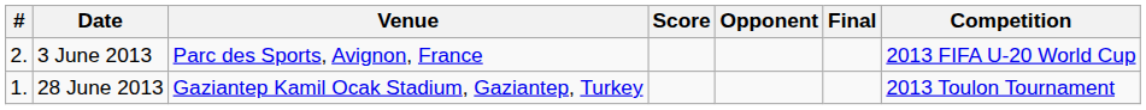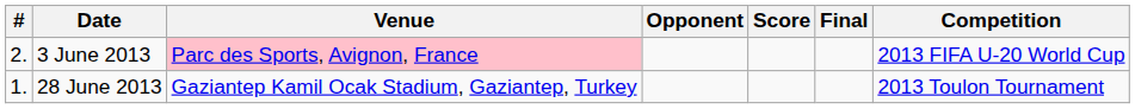 <table class="wikitable collapsible">
 <tr>
 <th>#</th>
 <th>Date</th>
 <th>Venue</th>
+<th>Opponent</th>
 <th>Score</th>
-<th>Opponent</th>
 <th>Final</th>
 <th>Competition</th>
 </tr>
 <tr>
 <td>2.</td>
 <td>3 June 2013</td>
-<td><a href='#'>Parc des Sports</a>, <a href='#'>Avignon</a>, <a href='#'>France</a></td>
+<td style="background: pink;"><a href='#'>Parc des Sports</a>, <a href='#'>Avignon</a>, <a href='#'>France</a></td>
 <td></td>
 <td></td>
 <td></td>
 <td><a href='#'>2013 FIFA U-20 World Cup</a></td>
 </tr>
 <tr>
 <td>1.</td>
 <td>28 June 2013</td>
 <td><a href='#'>Gaziantep Kamil Ocak Stadium</a>, <a href='#'>Gaziantep</a>, <a href='#'>Turkey</a></td>
 <td></td>
 <td></td>
 <td></td>
 <td><a href='#'>2013 Toulon Tournament</a></td>
 </tr>
 </table>
